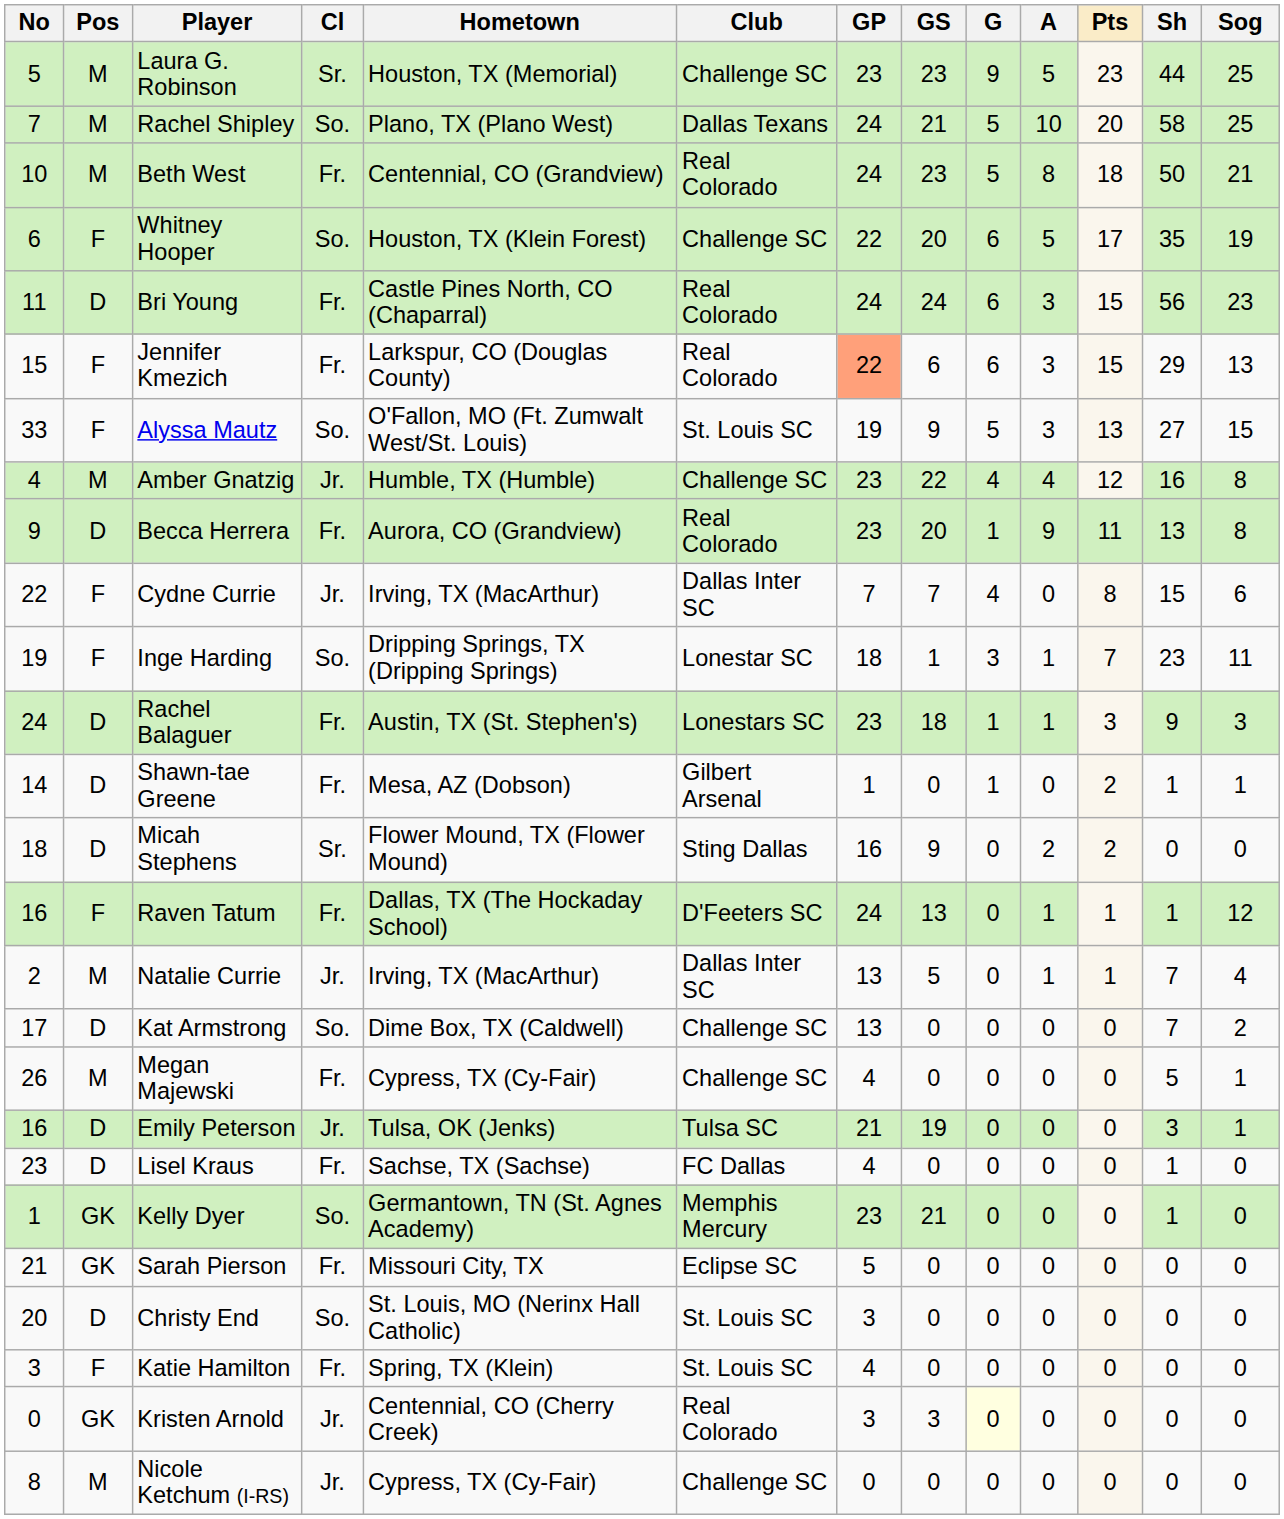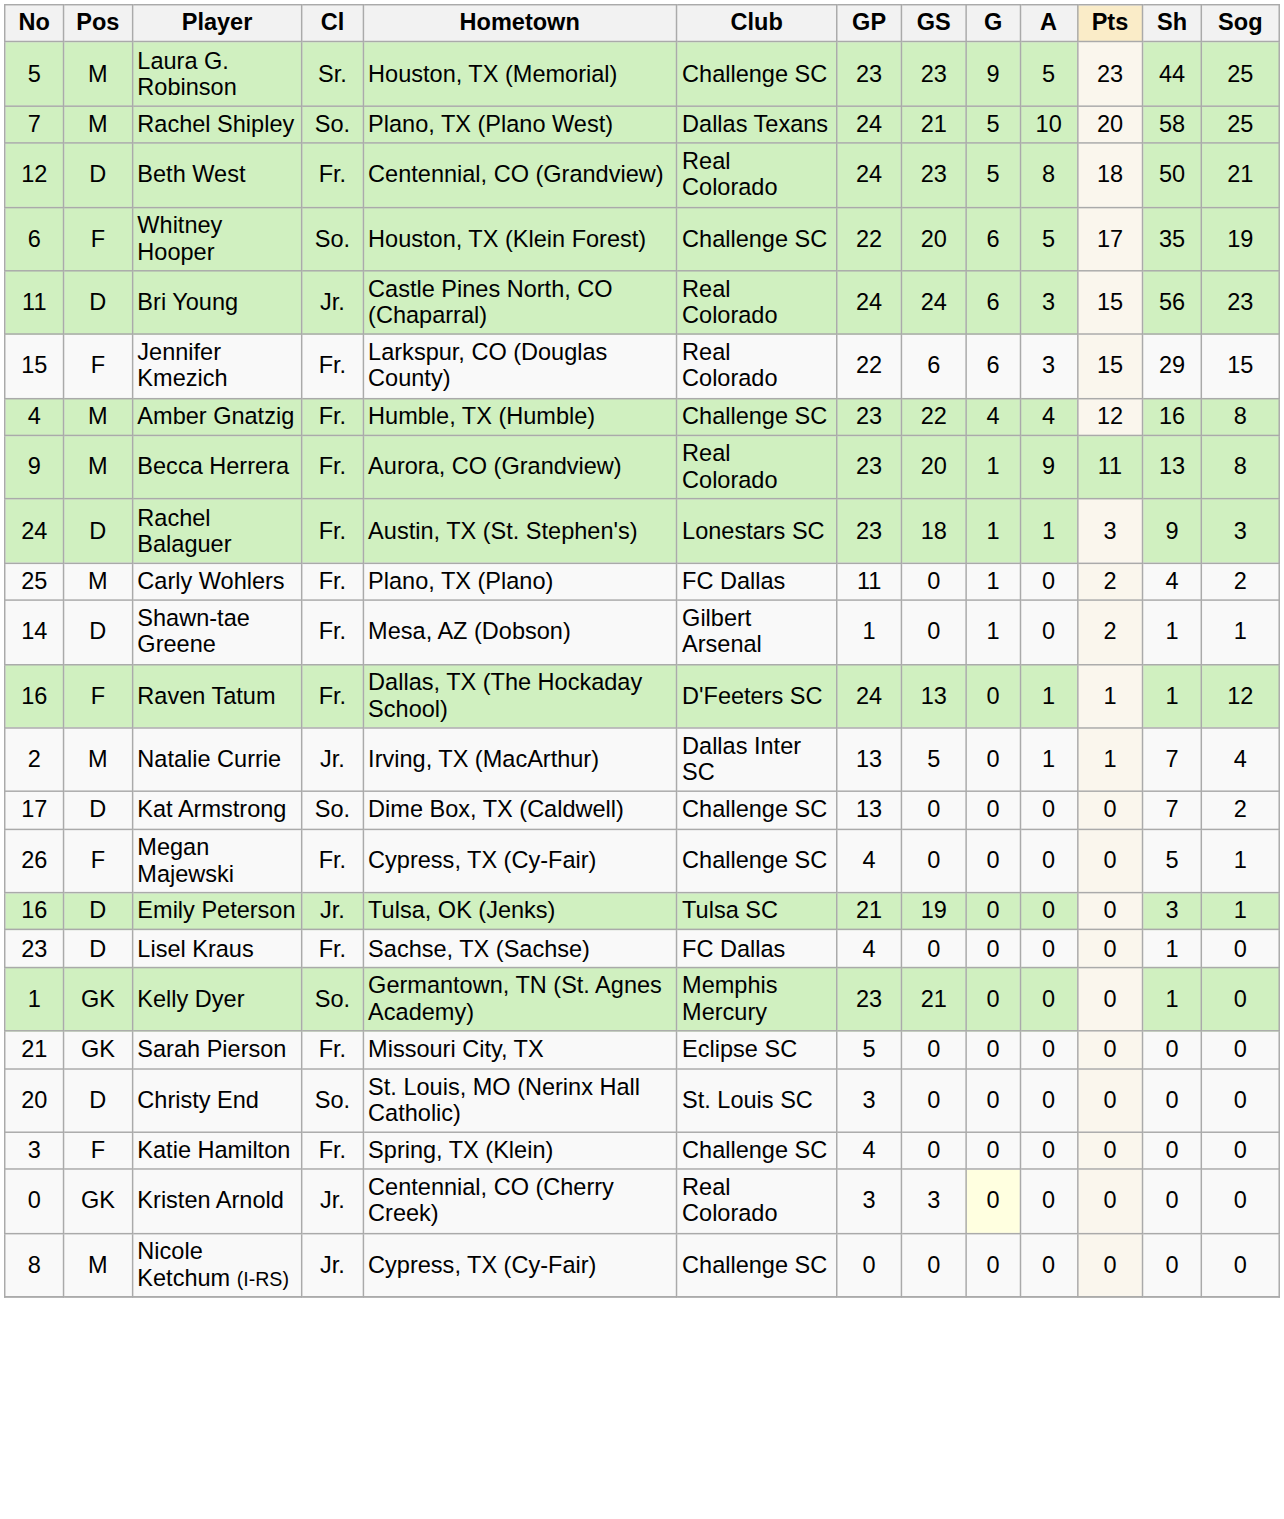 <table class="wikitable sortable">
 <tr>
 <th scope="col" width="40">No</th>
 <th scope="col" width="45">Pos</th>
 <th scope="col" width="130">Player</th>
 <th scope="col" width="40">Cl</th>
 <th scope="col" width="275">Hometown</th>
 <th scope="col" width="120">Club</th>
 <th scope="col" width="45">GP</th>
 <th scope="col" width="45">GS</th>
 <th scope="col" width="40">G</th>
 <th scope="col" width="40">A</th>
 <th scope="col" width="45" style="background:#faecc8">Pts</th>
 <th scope="col" width="40">Sh</th>
 <th scope="col" width="55">Sog</th>
 </tr>
 <tr>
 <td style="background: #D0F0C0" align="center">5</td>
 <td style="background: #D0F0C0" align="center">M</td>
 <td style="background: #D0F0C0" align="left">Laura G. Robinson</td>
 <td style="background: #D0F0C0" align="center">Sr.</td>
 <td style="background: #D0F0C0" align="left">Houston, TX (Memorial)</td>
 <td style="background: #D0F0C0" align="left">Challenge SC</td>
 <td style="background: #D0F0C0" align="center">23</td>
 <td style="background: #D0F0C0" align="center">23</td>
 <td style="background: #D0F0C0" align="center">9</td>
 <td style="background: #D0F0C0" align="center">5</td>
 <td align="center" style="background:#faf6ed">23</td>
 <td style="background: #D0F0C0" align="center">44</td>
 <td style="background: #D0F0C0" align="center">25</td>
 </tr>
 <tr>
 <td style="background: #D0F0C0" align="center">7</td>
 <td style="background: #D0F0C0" align="center">M</td>
 <td style="background: #D0F0C0" align="left">Rachel Shipley</td>
 <td style="background: #D0F0C0" align="center">So.</td>
 <td style="background: #D0F0C0" align="left">Plano, TX (Plano West)</td>
 <td style="background: #D0F0C0" align="left">Dallas Texans</td>
 <td style="background: #D0F0C0" align="center">24</td>
 <td style="background: #D0F0C0" align="center">21</td>
 <td style="background: #D0F0C0" align="center">5</td>
 <td style="background: #D0F0C0" align="center">10</td>
 <td align="center" style="background:#faf6ed">20</td>
 <td style="background: #D0F0C0" align="center">58</td>
 <td style="background: #D0F0C0" align="center">25</td>
 </tr>
 <tr>
-<td style="background: #D0F0C0" align="center">10</td>
-<td style="background: #D0F0C0" align="center">M</td>
+<td style="background: #D0F0C0" align="center">12</td>
+<td style="background: #D0F0C0" align="center">D</td>
 <td style="background: #D0F0C0" align="left">Beth West</td>
 <td style="background: #D0F0C0" align="center">Fr.</td>
 <td style="background: #D0F0C0" align="left">Centennial, CO (Grandview)</td>
 <td style="background: #D0F0C0" align="left">Real Colorado</td>
 <td style="background: #D0F0C0" align="center">24</td>
 <td style="background: #D0F0C0" align="center">23</td>
 <td style="background: #D0F0C0" align="center">5</td>
 <td style="background: #D0F0C0" align="center">8</td>
 <td align="center" style="background:#faf6ed">18</td>
 <td style="background: #D0F0C0" align="center">50</td>
 <td style="background: #D0F0C0" align="center">21</td>
 </tr>
 <tr>
 <td style="background: #D0F0C0" align="center">6</td>
 <td style="background: #D0F0C0" align="center">F</td>
 <td style="background: #D0F0C0" align="left">Whitney Hooper</td>
 <td style="background: #D0F0C0" align="center">So.</td>
 <td style="background: #D0F0C0" align="left">Houston, TX (Klein Forest)</td>
 <td style="background: #D0F0C0" align="left">Challenge SC</td>
 <td style="background: #D0F0C0" align="center">22</td>
 <td style="background: #D0F0C0" align="center">20</td>
 <td style="background: #D0F0C0" align="center">6</td>
 <td style="background: #D0F0C0" align="center">5</td>
 <td align="center" style="background:#faf6ed">17</td>
 <td style="background: #D0F0C0" align="center">35</td>
 <td style="background: #D0F0C0" align="center">19</td>
 </tr>
 <tr>
 <td style="background: #D0F0C0" align="center">11</td>
 <td style="background: #D0F0C0" align="center">D</td>
 <td style="background: #D0F0C0" align="left">Bri Young</td>
-<td style="background: #D0F0C0" align="center">Fr.</td>
+<td style="background: #D0F0C0" align="center">Jr.</td>
 <td style="background: #D0F0C0" align="left">Castle Pines North, CO (Chaparral)</td>
 <td style="background: #D0F0C0" align="left">Real Colorado</td>
 <td style="background: #D0F0C0" align="center">24</td>
 <td style="background: #D0F0C0" align="center">24</td>
 <td style="background: #D0F0C0" align="center">6</td>
 <td style="background: #D0F0C0" align="center">3</td>
 <td align="center" style="background:#faf6ed">15</td>
 <td style="background: #D0F0C0" align="center">56</td>
 <td style="background: #D0F0C0" align="center">23</td>
 </tr>
 <tr>
 <td align="center">15</td>
 <td align="center">F</td>
 <td align="left">Jennifer Kmezich</td>
 <td align="center">Fr.</td>
 <td align="left">Larkspur, CO (Douglas County)</td>
 <td align="left">Real Colorado</td>
-<td align="center" style="background: lightsalmon;">22</td>
+<td align="center">22</td>
 <td align="center">6</td>
 <td align="center">6</td>
 <td align="center">3</td>
 <td align="center" style="background:#faf6ed">15</td>
 <td align="center">29</td>
-<td align="center">13</td>
-</tr>
-<tr>
-<td align="center">33</td>
-<td align="center">F</td>
-<td align="left"><a href='#'>Alyssa Mautz</a></td>
-<td align="center">So.</td>
-<td align="left">O'Fallon, MO (Ft. Zumwalt West/St. Louis)</td>
-<td align="left">St. Louis SC</td>
-<td align="center">19</td>
-<td align="center">9</td>
-<td align="center">5</td>
-<td align="center">3</td>
-<td align="center" style="background:#faf6ed">13</td>
-<td align="center">27</td>
 <td align="center">15</td>
 </tr>
 <tr>
 <td style="background: #D0F0C0" align="center">4</td>
 <td style="background: #D0F0C0" align="center">M</td>
 <td style="background: #D0F0C0" align="left">Amber Gnatzig</td>
-<td style="background: #D0F0C0" align="center">Jr.</td>
+<td style="background: #D0F0C0" align="center">Fr.</td>
 <td style="background: #D0F0C0" align="left">Humble, TX (Humble)</td>
 <td style="background: #D0F0C0" align="left">Challenge SC</td>
 <td style="background: #D0F0C0" align="center">23</td>
 <td style="background: #D0F0C0" align="center">22</td>
 <td style="background: #D0F0C0" align="center">4</td>
 <td style="background: #D0F0C0" align="center">4</td>
 <td align="center" style="background:#faf6ed">12</td>
 <td style="background: #D0F0C0" align="center">16</td>
 <td style="background: #D0F0C0" align="center">8</td>
 </tr>
 <tr>
 <td style="background: #D0F0C0" align="center">9</td>
-<td style="background: #D0F0C0" align="center">D</td>
+<td style="background: #D0F0C0" align="center">M</td>
 <td style="background: #D0F0C0" align="left">Becca Herrera</td>
 <td style="background: #D0F0C0" align="center">Fr.</td>
 <td style="background: #D0F0C0" align="left">Aurora, CO (Grandview)</td>
 <td style="background: #D0F0C0" align="left">Real Colorado</td>
 <td style="background: #D0F0C0" align="center">23</td>
 <td style="background: #D0F0C0" align="center">20</td>
 <td style="background: #D0F0C0" align="center">1</td>
 <td style="background: #D0F0C0" align="center">9</td>
 <td style="background: #D0F0C0" align="center" style="background:#faf6ed">11</td>
 <td style="background: #D0F0C0" align="center">13</td>
 <td style="background: #D0F0C0" align="center">8</td>
-</tr>
-<tr>
-<td align="center">22</td>
-<td align="center">F</td>
-<td align="left">Cydne Currie</td>
-<td align="center">Jr.</td>
-<td align="left">Irving, TX (MacArthur)</td>
-<td align="left">Dallas Inter SC</td>
-<td align="center">7</td>
-<td align="center">7</td>
-<td align="center">4</td>
-<td align="center">0</td>
-<td align="center" style="background:#faf6ed">8</td>
-<td align="center">15</td>
-<td align="center">6</td>
-</tr>
-<tr>
-<td align="center">19</td>
-<td align="center">F</td>
-<td align="left">Inge Harding</td>
-<td align="center">So.</td>
-<td align="left">Dripping Springs, TX (Dripping Springs)</td>
-<td align="left">Lonestar SC</td>
-<td align="center">18</td>
-<td align="center">1</td>
-<td align="center">3</td>
-<td align="center">1</td>
-<td align="center" style="background:#faf6ed">7</td>
-<td align="center">23</td>
-<td align="center">11</td>
 </tr>
 <tr>
 <td style="background: #D0F0C0" align="center">24</td>
 <td style="background: #D0F0C0" align="center">D</td>
 <td style="background: #D0F0C0" align="left">Rachel Balaguer</td>
 <td style="background: #D0F0C0" align="center">Fr.</td>
 <td style="background: #D0F0C0" align="left">Austin, TX (St. Stephen's)</td>
 <td style="background: #D0F0C0" align="left">Lonestars SC</td>
 <td style="background: #D0F0C0" align="center">23</td>
 <td style="background: #D0F0C0" align="center">18</td>
 <td style="background: #D0F0C0" align="center">1</td>
 <td style="background: #D0F0C0" align="center">1</td>
 <td align="center" style="background:#faf6ed">3</td>
 <td style="background: #D0F0C0" align="center">9</td>
 <td style="background: #D0F0C0" align="center">3</td>
 </tr>
 <tr>
+<td align="center">25</td>
+<td align="center">M</td>
+<td align="left">Carly Wohlers</td>
+<td align="center">Fr.</td>
+<td align="left">Plano, TX (Plano)</td>
+<td align="left">FC Dallas</td>
+<td align="center">11</td>
+<td align="center">0</td>
+<td align="center">1</td>
+<td align="center">0</td>
+<td align="center" style="background:#faf6ed">2</td>
+<td align="center">4</td>
+<td align="center">2</td>
+</tr>
+<tr>
 <td align="center">14</td>
 <td align="center">D</td>
 <td align="left">Shawn-tae Greene</td>
 <td align="center">Fr.</td>
 <td align="left">Mesa, AZ (Dobson)</td>
 <td align="left">Gilbert Arsenal</td>
 <td align="center">1</td>
 <td align="center">0</td>
 <td align="center">1</td>
 <td align="center">0</td>
 <td align="center" style="background:#faf6ed">2</td>
 <td align="center">1</td>
 <td align="center">1</td>
-</tr>
-<tr>
-<td align="center">18</td>
-<td align="center">D</td>
-<td align="left">Micah Stephens</td>
-<td align="center">Sr.</td>
-<td align="left">Flower Mound, TX (Flower Mound)</td>
-<td align="left">Sting Dallas</td>
-<td align="center">16</td>
-<td align="center">9</td>
-<td align="center">0</td>
-<td align="center">2</td>
-<td align="center" style="background:#faf6ed">2</td>
-<td align="center">0</td>
-<td align="center">0</td>
 </tr>
 <tr>
 <td style="background: #D0F0C0" align="center">16</td>
 <td style="background: #D0F0C0" align="center">F</td>
 <td style="background: #D0F0C0" align="left">Raven Tatum</td>
 <td style="background: #D0F0C0" align="center">Fr.</td>
 <td style="background: #D0F0C0" align="left">Dallas, TX (The Hockaday School)</td>
 <td style="background: #D0F0C0" align="left">D'Feeters SC</td>
 <td style="background: #D0F0C0" align="center">24</td>
 <td style="background: #D0F0C0" align="center">13</td>
 <td style="background: #D0F0C0" align="center">0</td>
 <td style="background: #D0F0C0" align="center">1</td>
 <td align="center" style="background:#faf6ed">1</td>
 <td style="background: #D0F0C0" align="center">1</td>
 <td style="background: #D0F0C0" align="center">12</td>
 </tr>
 <tr>
 <td align="center">2</td>
 <td align="center">M</td>
 <td align="left">Natalie Currie</td>
 <td align="center">Jr.</td>
 <td align="left">Irving, TX (MacArthur)</td>
 <td align="left">Dallas Inter SC</td>
 <td align="center">13</td>
 <td align="center">5</td>
 <td align="center">0</td>
 <td align="center">1</td>
 <td align="center" style="background:#faf6ed">1</td>
 <td align="center">7</td>
 <td align="center">4</td>
 </tr>
 <tr>
 <td align="center">17</td>
 <td align="center">D</td>
 <td align="left">Kat Armstrong</td>
 <td align="center">So.</td>
 <td align="left">Dime Box, TX (Caldwell)</td>
 <td align="left">Challenge SC</td>
 <td align="center">13</td>
 <td align="center">0</td>
 <td align="center">0</td>
 <td align="center">0</td>
 <td align="center" style="background:#faf6ed">0</td>
 <td align="center">7</td>
 <td align="center">2</td>
 </tr>
 <tr>
 <td align="center">26</td>
-<td align="center">M</td>
+<td align="center">F</td>
 <td align="left">Megan Majewski</td>
 <td align="center">Fr.</td>
 <td align="left">Cypress, TX (Cy-Fair)</td>
 <td align="left">Challenge SC</td>
 <td align="center">4</td>
 <td align="center">0</td>
 <td align="center">0</td>
 <td align="center">0</td>
 <td align="center" style="background:#faf6ed">0</td>
 <td align="center">5</td>
 <td align="center">1</td>
 </tr>
 <tr>
 <td style="background: #D0F0C0" align="center">16</td>
 <td style="background: #D0F0C0" align="center">D</td>
 <td style="background: #D0F0C0" align="left">Emily Peterson</td>
 <td style="background: #D0F0C0" align="center">Jr.</td>
 <td style="background: #D0F0C0" align="left">Tulsa, OK (Jenks)</td>
 <td style="background: #D0F0C0" align="left">Tulsa SC</td>
 <td style="background: #D0F0C0" align="center">21</td>
 <td style="background: #D0F0C0" align="center">19</td>
 <td style="background: #D0F0C0" align="center">0</td>
 <td style="background: #D0F0C0" align="center">0</td>
 <td align="center" style="background:#faf6ed">0</td>
 <td style="background: #D0F0C0" align="center">3</td>
 <td style="background: #D0F0C0" align="center">1</td>
 </tr>
 <tr>
 <td align="center">23</td>
 <td align="center">D</td>
 <td align="left">Lisel Kraus</td>
 <td align="center">Fr.</td>
 <td align="left">Sachse, TX (Sachse)</td>
 <td align="left">FC Dallas</td>
 <td align="center">4</td>
 <td align="center">0</td>
 <td align="center">0</td>
 <td align="center">0</td>
 <td align="center" style="background:#faf6ed">0</td>
 <td align="center">1</td>
 <td align="center">0</td>
 </tr>
 <tr>
 <td style="background: #D0F0C0" align="center">1</td>
 <td style="background: #D0F0C0" align="center">GK</td>
 <td style="background: #D0F0C0" align="left">Kelly Dyer</td>
 <td style="background: #D0F0C0" align="center">So.</td>
 <td style="background: #D0F0C0" align="left">Germantown, TN (St. Agnes Academy)</td>
 <td style="background: #D0F0C0" align="left">Memphis Mercury</td>
 <td style="background: #D0F0C0" align="center">23</td>
 <td style="background: #D0F0C0" align="center">21</td>
 <td style="background: #D0F0C0" align="center">0</td>
 <td style="background: #D0F0C0" align="center">0</td>
 <td align="center" style="background:#faf6ed">0</td>
 <td style="background: #D0F0C0" align="center">1</td>
 <td style="background: #D0F0C0" align="center">0</td>
 </tr>
 <tr>
 <td align="center">21</td>
 <td align="center">GK</td>
 <td align="left">Sarah Pierson</td>
 <td align="center">Fr.</td>
 <td align="left">Missouri City, TX</td>
 <td align="left">Eclipse SC</td>
 <td align="center">5</td>
 <td align="center">0</td>
 <td align="center">0</td>
 <td align="center">0</td>
 <td align="center" style="background:#faf6ed">0</td>
 <td align="center">0</td>
 <td align="center">0</td>
 </tr>
 <tr>
 <td align="center">20</td>
 <td align="center">D</td>
 <td align="left">Christy End</td>
 <td align="center">So.</td>
 <td align="left">St. Louis, MO (Nerinx Hall Catholic)</td>
 <td align="left">St. Louis SC</td>
 <td align="center">3</td>
 <td align="center">0</td>
 <td align="center">0</td>
 <td align="center">0</td>
 <td align="center" style="background:#faf6ed">0</td>
 <td align="center">0</td>
 <td align="center">0</td>
 </tr>
 <tr>
 <td align="center">3</td>
 <td align="center">F</td>
 <td align="left">Katie Hamilton</td>
 <td align="center">Fr.</td>
 <td align="left">Spring, TX (Klein)</td>
-<td align="left">St. Louis SC</td>
+<td align="left">Challenge SC</td>
 <td align="center">4</td>
 <td align="center">0</td>
 <td align="center">0</td>
 <td align="center">0</td>
 <td align="center" style="background:#faf6ed">0</td>
 <td align="center">0</td>
 <td align="center">0</td>
 </tr>
 <tr>
 <td align="center">0</td>
 <td align="center">GK</td>
 <td align="left">Kristen Arnold</td>
 <td align="center">Jr.</td>
 <td align="left">Centennial, CO (Cherry Creek)</td>
 <td align="left">Real Colorado</td>
 <td align="center">3</td>
 <td align="center">3</td>
 <td align="center" style="background: lightyellow;">0</td>
 <td align="center">0</td>
 <td align="center" style="background:#faf6ed">0</td>
 <td align="center">0</td>
 <td align="center">0</td>
 </tr>
 <tr>
 <td align="center">8</td>
 <td align="center">M</td>
 <td align="left">Nicole Ketchum <small>(I-RS)</small></td>
 <td align="center">Jr.</td>
 <td align="left">Cypress, TX (Cy-Fair)</td>
 <td align="left">Challenge SC</td>
 <td align="center">0</td>
 <td align="center">0</td>
 <td align="center">0</td>
 <td align="center">0</td>
 <td align="center" style="background:#faf6ed">0</td>
 <td align="center">0</td>
 <td align="center">0</td>
 </tr>
 <tr>
 </tr>
 </table>
